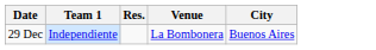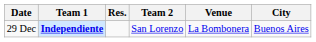 <table class=wikitable>
 <tr>
 <th>Date</th>
 <th>Team 1</th>
 <th>Res.</th>
+<th>Team 2</th>
 <th>Venue</th>
 <th>City</th>
 </tr>
 <tr>
 <td>29 Dec</td>
-<td bgcolor= #d0e7ff><a href='#'>Independiente</a></td>
+<td bgcolor= #d0e7ff><strong><a href='#'>Independiente</a></strong></td>
 <td></td>
+<td><a href='#'>San Lorenzo</a></td>
 <td><a href='#'>La Bombonera</a></td>
 <td><a href='#'>Buenos Aires</a></td>
 </tr>
 </table>
